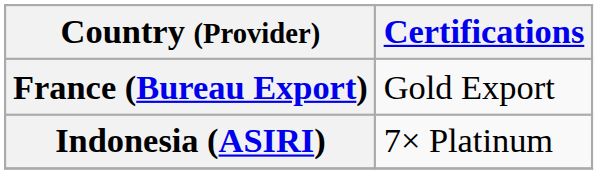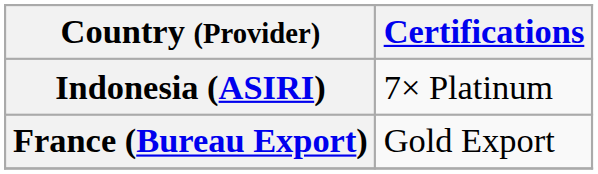 <table class="wikitable plainrowheaders">
 <tr>
 <th scope="col">Country <small>(Provider)</small></th>
 <th scope="col"><a href='#'>Certifications</a></th>
 </tr>
 <tr>
+<th scope="row">Indonesia (<a href='#'>ASIRI</a>)</th>
+<td>7× Platinum</td>
+</tr>
+<tr>
 <th scope="row">France (<a href='#'>Bureau Export</a>)</th>
 <td>Gold Export</td>
 </tr>
 <tr>
-<th scope="row">Indonesia (<a href='#'>ASIRI</a>)</th>
-<td>7× Platinum</td>
-</tr>
-<tr>
 </tr>
 </table>
